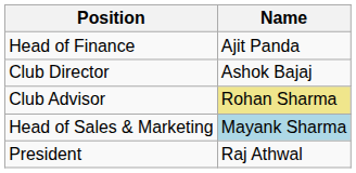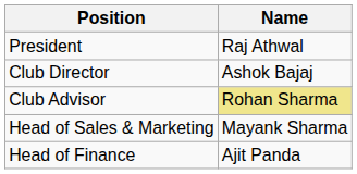 <table class="wikitable">
 <tr>
 <th>Position</th>
 <th>Name</th>
 </tr>
 <tr>
-<td>Head of Finance</td>
-<td> Ajit Panda</td>
+<td>President</td>
+<td> Raj Athwal</td>
 </tr>
 <tr>
 <td>Club Director</td>
 <td> Ashok Bajaj</td>
 </tr>
 <tr>
 <td>Club Advisor</td>
 <td style="background: khaki;"> Rohan Sharma</td>
 </tr>
 <tr>
 <td>Head of Sales & Marketing</td>
-<td style="background: lightblue;"> Mayank Sharma</td>
+<td> Mayank Sharma</td>
 </tr>
 <tr>
-<td>President</td>
-<td> Raj Athwal</td>
+<td>Head of Finance</td>
+<td> Ajit Panda</td>
 </tr>
 </table>
